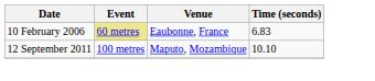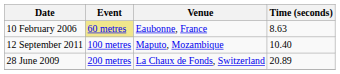 <table class="wikitable" style="font-size: 95%;">
 <tr>
 <th>Date</th>
 <th>Event</th>
 <th>Venue</th>
 <th>Time (seconds)</th>
 </tr>
 <tr>
 <td>10 February 2006</td>
 <td style="background: khaki;"><a href='#'>60 metres</a></td>
 <td><a href='#'>Eaubonne</a>, <a href='#'>France</a></td>
-<td>6.83</td>
+<td>8.63</td>
 </tr>
 <tr>
 <td>12 September 2011</td>
 <td><a href='#'>100 metres</a></td>
 <td><a href='#'>Maputo</a>, <a href='#'>Mozambique</a></td>
-<td>10.10</td>
+<td>10.40</td>
+</tr>
+<tr>
+<td>28 June 2009</td>
+<td><a href='#'>200 metres</a></td>
+<td><a href='#'>La Chaux de Fonds</a>, <a href='#'>Switzerland</a></td>
+<td>20.89</td>
 </tr>
 <tr>
 </tr>
 </table>
